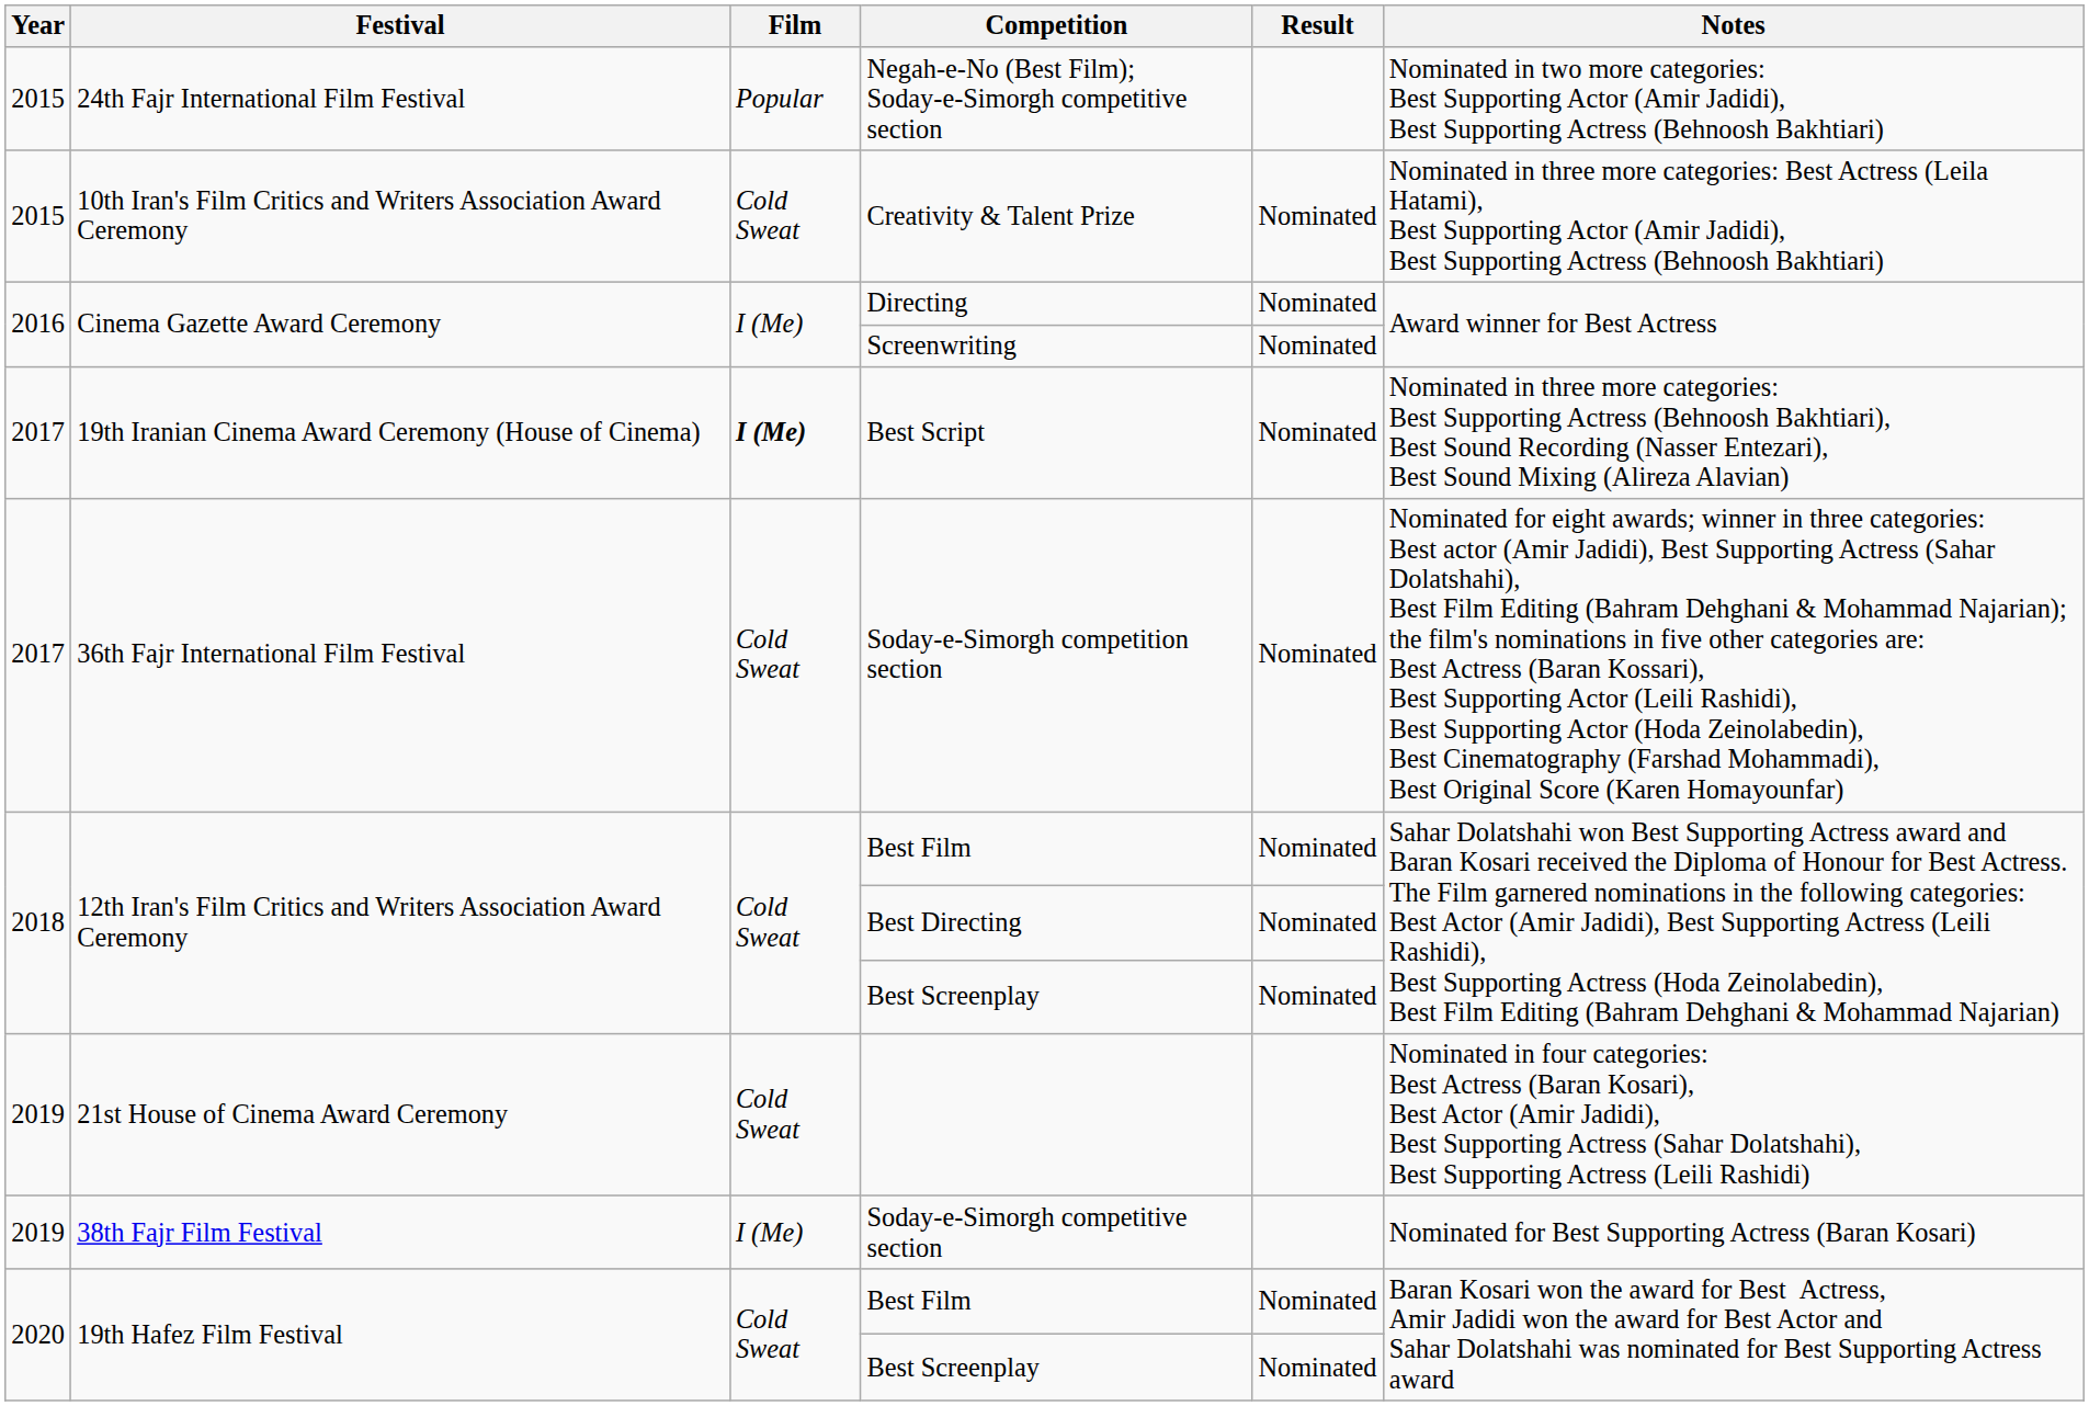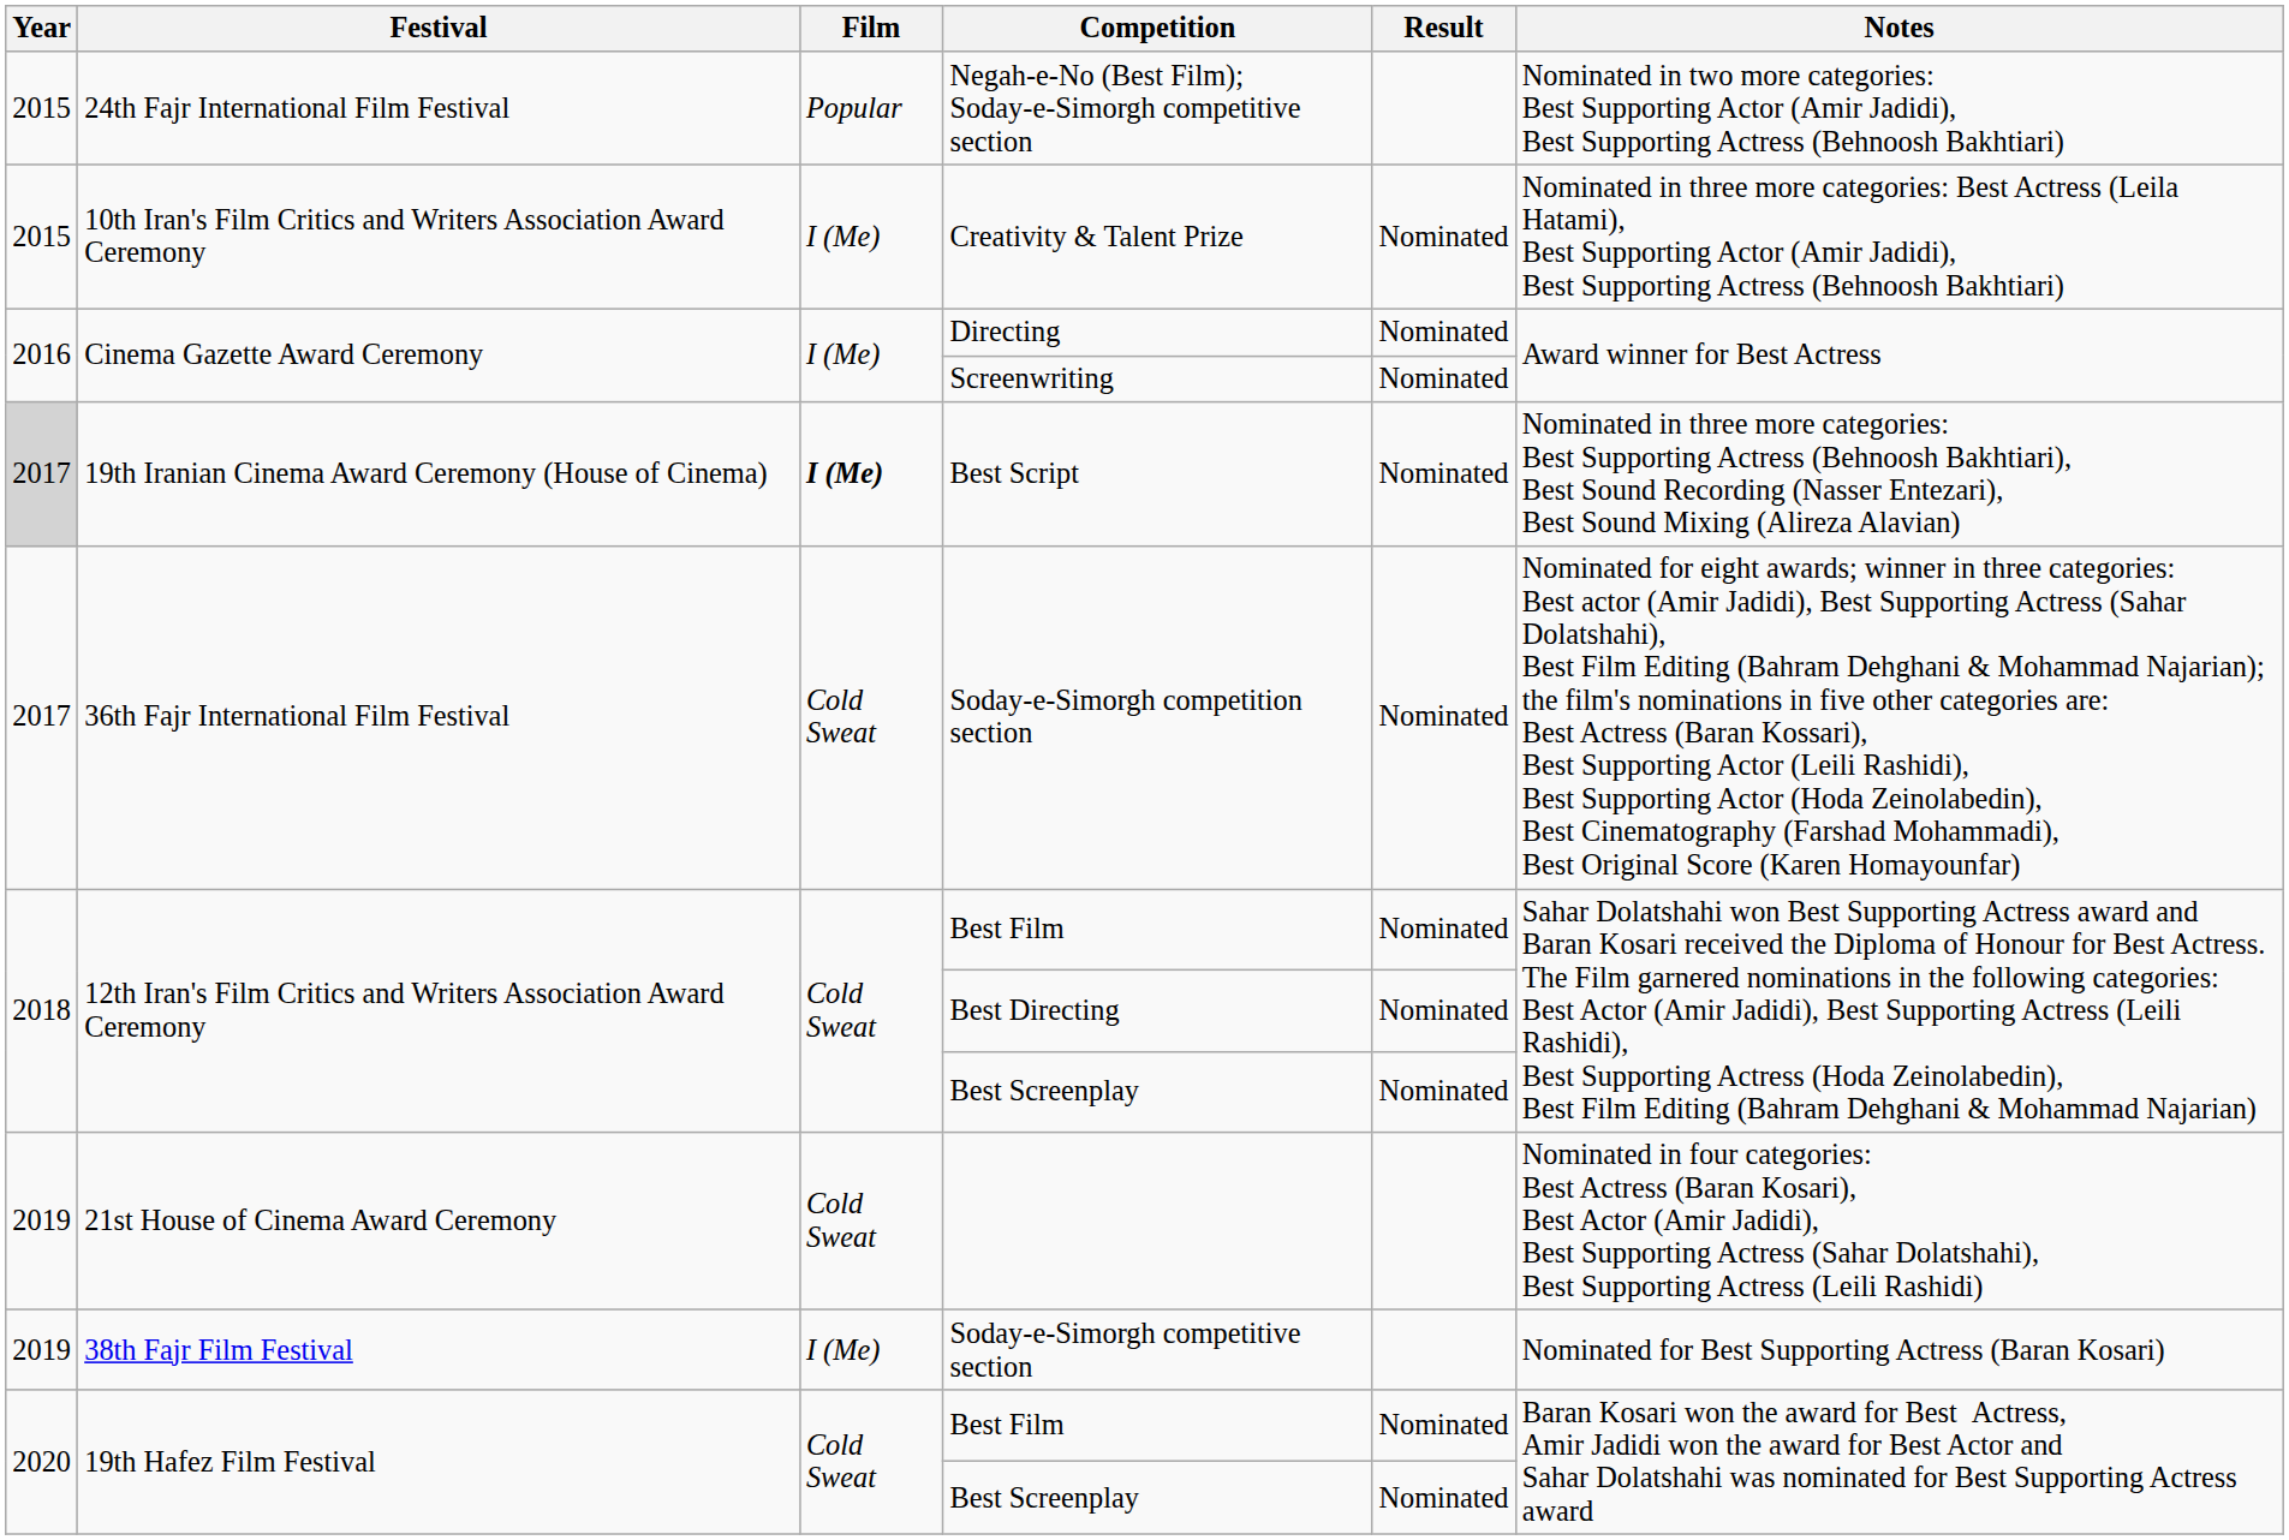 <table class="wikitable">
 <tr>
 <th>Year</th>
 <th>Festival</th>
 <th>Film</th>
 <th>Competition</th>
 <th>Result</th>
 <th>Notes</th>
 </tr>
 <tr>
 <td>2015</td>
 <td>24th Fajr International Film Festival</td>
 <td><em>Popular</em></td>
 <td>Negah-e-No (Best Film);<br>Soday-e-Simorgh competitive section</td>
 <td></td>
 <td>Nominated in two more categories:<br>Best Supporting Actor (Amir Jadidi),<br>Best Supporting Actress (Behnoosh Bakhtiari)</td>
 </tr>
 <tr>
 <td>2015</td>
 <td>10th Iran's Film Critics and Writers  Association Award Ceremony</td>
-<td><em>Cold Sweat</em></td>
+<td><em>I (Me)</em></td>
 <td>Creativity & Talent Prize</td>
 <td>Nominated</td>
 <td>Nominated in three more categories: Best  Actress (Leila Hatami),<br>Best Supporting Actor (Amir Jadidi),<br>Best Supporting  Actress (Behnoosh Bakhtiari)</td>
 </tr>
 <tr>
 <td rowspan="2">2016</td>
 <td rowspan="2">Cinema Gazette Award Ceremony</td>
 <td rowspan="2"><em>I (Me)</em></td>
 <td>Directing</td>
 <td>Nominated</td>
 <td rowspan="2">Award winner for Best Actress</td>
 </tr>
 <tr>
 <td>Screenwriting</td>
 <td>Nominated</td>
 </tr>
 <tr>
-<td>2017</td>
+<td style="background: lightgrey;">2017</td>
 <td>19th Iranian Cinema Award Ceremony (House of  Cinema)</td>
 <td><strong><em>I (Me)</em></strong></td>
 <td>Best Script</td>
 <td>Nominated</td>
 <td>Nominated in three more categories:<br>Best Supporting Actress (Behnoosh  Bakhtiari),<br>Best Sound Recording (Nasser Entezari),<br>Best Sound Mixing (Alireza Alavian)</td>
 </tr>
 <tr>
 <td>2017</td>
 <td>36th Fajr International Film Festival</td>
 <td><em>Cold Sweat</em></td>
 <td>Soday-e-Simorgh competition section</td>
 <td>Nominated</td>
 <td>Nominated for eight awards; winner in three  categories:<br>Best actor (Amir Jadidi), Best Supporting  Actress (Sahar Dolatshahi),<br>Best Film Editing (Bahram Dehghani & Mohammad  Najarian);<br>the film's nominations in five other categories are:<br>Best Actress (Baran Kossari),<br>Best Supporting Actor (Leili Rashidi),<br>Best Supporting Actor (Hoda Zeinolabedin),<br>Best Cinematography (Farshad Mohammadi),<br>Best Original Score (Karen  Homayounfar)</td>
 </tr>
 <tr>
 <td rowspan="3">2018</td>
 <td rowspan="3">12th Iran's Film Critics and Writers  Association Award Ceremony</td>
 <td rowspan="3"><em>Cold Sweat</em></td>
 <td>Best Film</td>
 <td>Nominated</td>
 <td rowspan="3">Sahar Dolatshahi won Best Supporting Actress award and<br>Baran Kosari received the Diploma of Honour for Best Actress.<br>The  Film garnered nominations in the following categories:<br>Best Actor (Amir  Jadidi), Best Supporting Actress (Leili Rashidi),<br>Best Supporting Actress  (Hoda Zeinolabedin),<br>Best Film Editing (Bahram Dehghani & Mohammad Najarian)</td>
 </tr>
 <tr>
 <td>Best Directing</td>
 <td>Nominated</td>
 </tr>
 <tr>
 <td>Best Screenplay</td>
 <td>Nominated</td>
 </tr>
 <tr>
 <td>2019</td>
 <td>21st House of Cinema Award Ceremony</td>
 <td><em>Cold Sweat</em></td>
 <td></td>
 <td></td>
 <td>Nominated in four categories:<br>Best Actress (Baran Kosari),<br>Best Actor  (Amir Jadidi),<br>Best Supporting Actress (Sahar Dolatshahi),<br>Best Supporting  Actress (Leili Rashidi)</td>
 </tr>
 <tr>
 <td>2019</td>
 <td><a href='#'>38th Fajr Film Festival</a></td>
 <td><em>I (Me)</em></td>
 <td>Soday-e-Simorgh competitive section</td>
 <td></td>
 <td>Nominated for Best Supporting Actress (Baran  Kosari)</td>
 </tr>
 <tr>
 <td rowspan="2">2020</td>
 <td rowspan="2">19th Hafez Film Festival</td>
 <td rowspan="2"><em>Cold Sweat</em></td>
 <td>Best Film</td>
 <td>Nominated</td>
 <td rowspan="2">Baran Kosari won the award for Best  Actress,<br>Amir Jadidi won the award for Best Actor and<br>Sahar Dolatshahi was nominated for Best Supporting Actress award</td>
 </tr>
 <tr>
 <td>Best Screenplay</td>
 <td>Nominated</td>
 </tr>
 </table>
